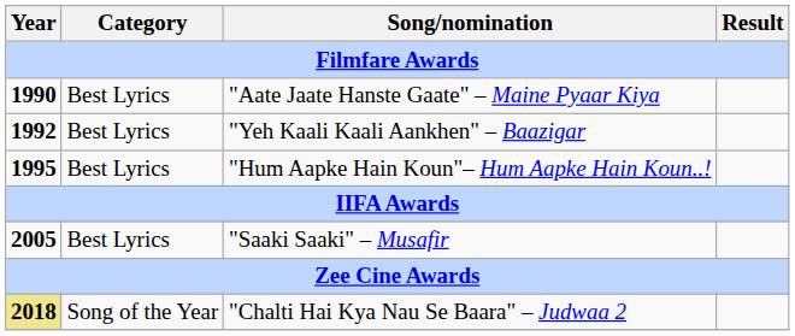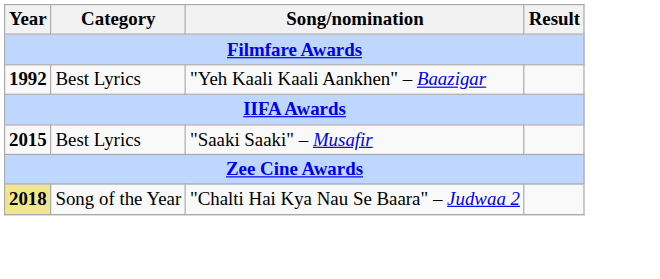 <table class="wikitable">
 <tr style="background:#ebf5ff;">
 <th>Year</th>
 <th>Category</th>
 <th>Song/nomination</th>
 <th>Result</th>
 </tr>
 <tr style="background:#bfd7ff;">
 <td colspan="4" style="text-align:center;"><strong><a href='#'>Filmfare Awards</a></strong></td>
 </tr>
 <tr>
-<td><strong>1990</strong></td>
-<td>Best Lyrics</td>
-<td>"Aate Jaate Hanste Gaate" – <em><a href='#'>Maine Pyaar Kiya</a></em></td>
-<td></td>
-</tr>
-<tr>
 <td><strong>1992</strong></td>
 <td>Best Lyrics</td>
 <td>"Yeh Kaali Kaali Aankhen" – <em><a href='#'>Baazigar</a></em></td>
-<td></td>
-</tr>
-<tr>
-<td><strong>1995</strong></td>
-<td>Best Lyrics</td>
-<td>"Hum Aapke Hain Koun"– <em><a href='#'>Hum Aapke Hain Koun..!</a></em></td>
 <td></td>
 </tr>
 <tr style="background:#bfd7ff;">
 <td colspan="4" style="text-align:center;"><strong><a href='#'>IIFA Awards</a></strong></td>
 </tr>
 <tr>
-<td><strong>2005</strong></td>
+<td><strong>2015</strong></td>
 <td>Best Lyrics</td>
 <td>"Saaki Saaki" – <em><a href='#'>Musafir</a></em></td>
 <td></td>
 </tr>
 <tr style="background:#bfd7ff;">
 <td colspan="4" style="text-align:center;"><strong><a href='#'>Zee Cine Awards</a></strong></td>
 </tr>
 <tr>
 <td style="background: khaki;"><strong>2018</strong></td>
 <td>Song of the Year</td>
 <td>"Chalti Hai Kya Nau Se Baara" – <em><a href='#'>Judwaa 2</a></em></td>
 <td></td>
 </tr>
 <tr>
 </tr>
 </table>
